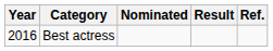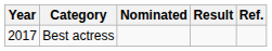 <table class="wikitable">
 <tr>
 <th>Year</th>
 <th>Category</th>
 <th>Nominated</th>
 <th>Result</th>
 <th>Ref.</th>
 </tr>
 <tr>
-<td>2016</td>
+<td>2017</td>
 <td>Best actress</td>
 <td></td>
 <td></td>
 <td></td>
 </tr>
 </table>
